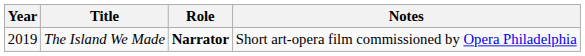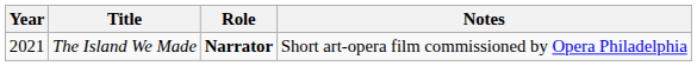 <table class="wikitable">
 <tr>
 <th>Year</th>
 <th>Title</th>
 <th>Role</th>
 <th>Notes</th>
 </tr>
 <tr>
-<td>2019</td>
+<td>2021</td>
 <td><em>The Island We Made</em></td>
 <td><strong>Narrator</strong></td>
 <td>Short art-opera film commissioned by <a href='#'>Opera Philadelphia</a></td>
 </tr>
 </table>
